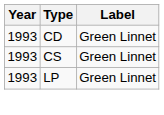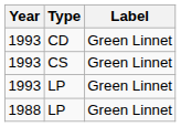 <table class="wikitable">
 <tr>
 <th>Year</th>
 <th>Type</th>
 <th>Label</th>
 </tr>
 <tr>
 <td>1993</td>
 <td>CD</td>
 <td>Green Linnet</td>
 </tr>
 <tr>
 <td>1993</td>
 <td>CS</td>
 <td>Green Linnet</td>
 </tr>
 <tr>
 <td>1993</td>
 <td>LP</td>
 <td>Green Linnet</td>
 </tr>
+<tr>
+<td>1988</td>
+<td>LP</td>
+<td>Green Linnet</td>
+</tr>
 </table>
